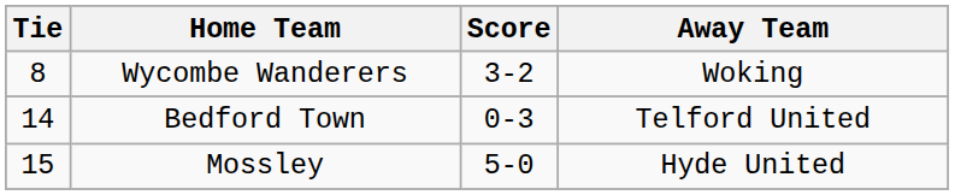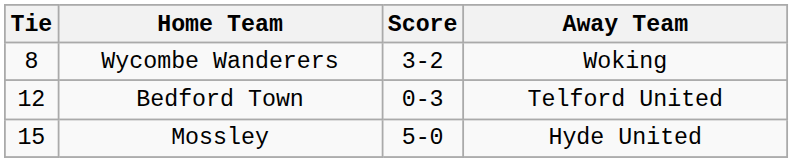 <table class="wikitable" style="text-align:center;">
 <tr>
 <th width=20>Tie</th>
 <th width=175>Home Team</th>
 <th width=20>Score</th>
 <th width=175>Away Team</th>
 </tr>
 <tr>
 <td>8</td>
 <td>Wycombe Wanderers</td>
 <td>3-2</td>
 <td>Woking</td>
 </tr>
 <tr>
-<td>14</td>
+<td>12</td>
 <td>Bedford Town</td>
 <td>0-3</td>
 <td>Telford United</td>
 </tr>
 <tr>
 <td>15</td>
 <td>Mossley</td>
 <td>5-0</td>
 <td>Hyde United</td>
 </tr>
 </table>
